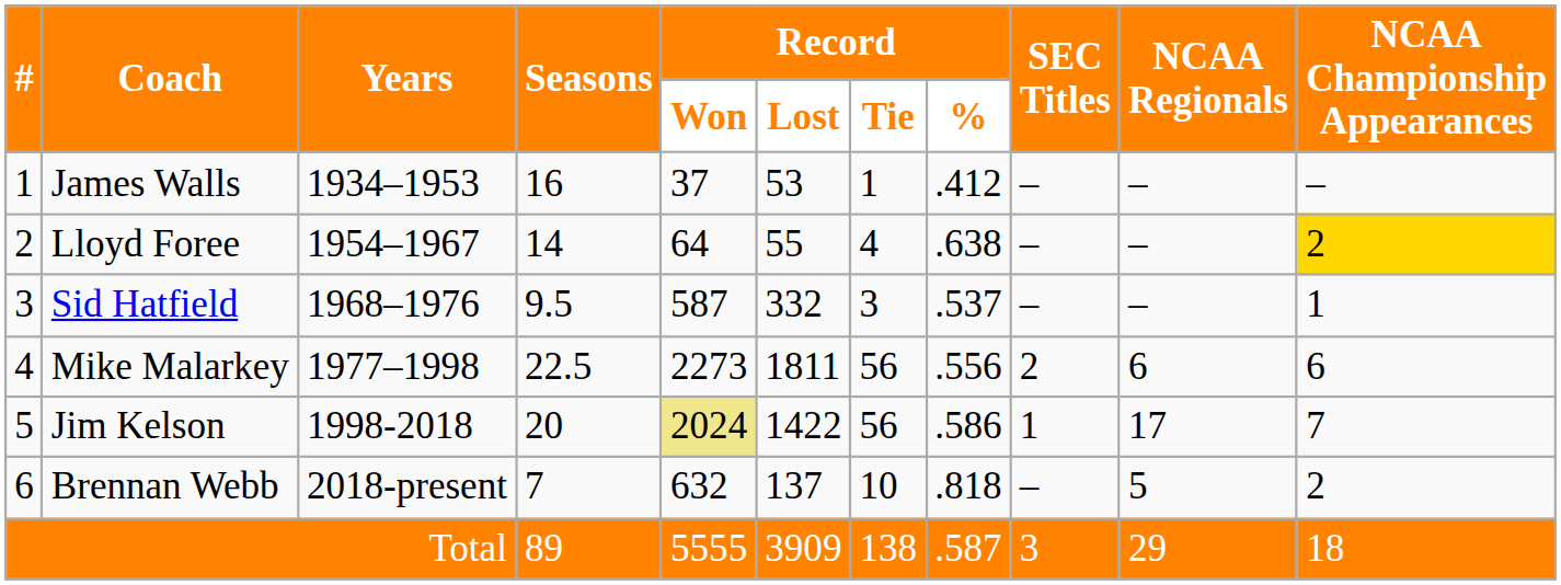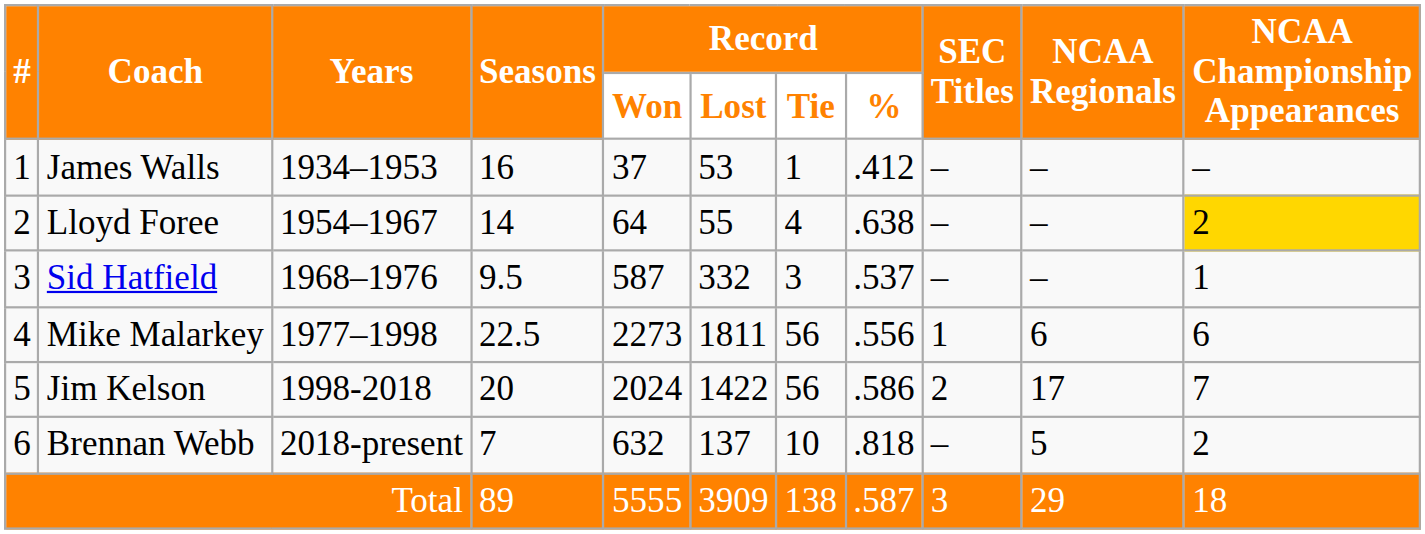 <table class="wikitable">
 <tr>
 <td rowspan="2" style= "background: #FF8200; color:white; text-align:center"><strong>#</strong></td>
 <td rowspan="2" style= "background: #FF8200; color:white; text-align:center"><strong>Coach</strong></td>
 <td rowspan="2" style= "background: #FF8200; color:white; text-align:center"><strong>Years</strong></td>
 <td rowspan="2" style= "background: #FF8200; color:white; text-align:center"><strong>Seasons</strong></td>
 <td colspan="4" style="background: #FF8200; color:white; text-align:center"><strong>Record</strong></td>
 <td rowspan="2" style= "background: #FF8200; color:white; text-align:center"><strong>SEC<br>Titles</strong></td>
 <td rowspan="2" style= "background: #FF8200; color:white; text-align:center"><strong>NCAA<br>Regionals</strong></td>
 <td rowspan="2" style= "background: #FF8200; color:white; text-align:center"><strong>NCAA<br>Championship<br>Appearances</strong></td>
 </tr>
 <tr>
 <th style="width:20px; background: white; color:#FF8200; text-align:center">Won</th>
 <th style="width:20px; background: white; color:#FF8200; text-align:center">Lost</th>
 <th style="width:20px; background: white; color:#FF8200; text-align:center">Tie</th>
 <th style="width:20px; background: white; color:#FF8200; text-align:center">%</th>
 </tr>
 <tr>
 <td>1</td>
 <td>James Walls</td>
 <td>1934–1953</td>
 <td>16</td>
 <td>37</td>
 <td>53</td>
 <td>1</td>
 <td>.412</td>
 <td>–</td>
 <td>–</td>
 <td>–</td>
 </tr>
 <tr>
 <td>2</td>
 <td>Lloyd Foree</td>
 <td>1954–1967</td>
 <td>14</td>
 <td>64</td>
 <td>55</td>
 <td>4</td>
 <td>.638</td>
 <td>–</td>
 <td>–</td>
 <td style="background: gold;">2</td>
 </tr>
 <tr>
 <td>3</td>
 <td><a href='#'>Sid Hatfield</a></td>
 <td>1968–1976</td>
 <td>9.5</td>
 <td>587</td>
 <td>332</td>
 <td>3</td>
 <td>.537</td>
 <td>–</td>
 <td>–</td>
 <td>1</td>
 </tr>
 <tr>
 <td>4</td>
 <td>Mike Malarkey</td>
 <td>1977–1998</td>
 <td>22.5</td>
 <td>2273</td>
 <td>1811</td>
 <td>56</td>
 <td>.556</td>
-<td>2</td>
+<td>1</td>
 <td>6</td>
 <td>6</td>
 </tr>
 <tr>
 <td>5</td>
 <td>Jim Kelson</td>
 <td>1998-2018</td>
 <td>20</td>
-<td style="background: khaki;">2024</td>
+<td>2024</td>
 <td>1422</td>
 <td>56</td>
 <td>.586</td>
-<td>1</td>
+<td>2</td>
 <td>17</td>
 <td>7</td>
 </tr>
 <tr>
 <td>6</td>
 <td>Brennan Webb</td>
 <td>2018-present</td>
 <td>7</td>
 <td>632</td>
 <td>137</td>
 <td>10</td>
 <td>.818</td>
 <td>–</td>
 <td>5</td>
 <td>2</td>
 </tr>
 <tr style="background: #FF8200; color:white">
 <td colspan="3" align="right">Total</td>
 <td>89</td>
 <td>5555</td>
 <td>3909</td>
 <td>138</td>
 <td>.587</td>
 <td>3</td>
 <td>29</td>
 <td>18</td>
 </tr>
 </table>
